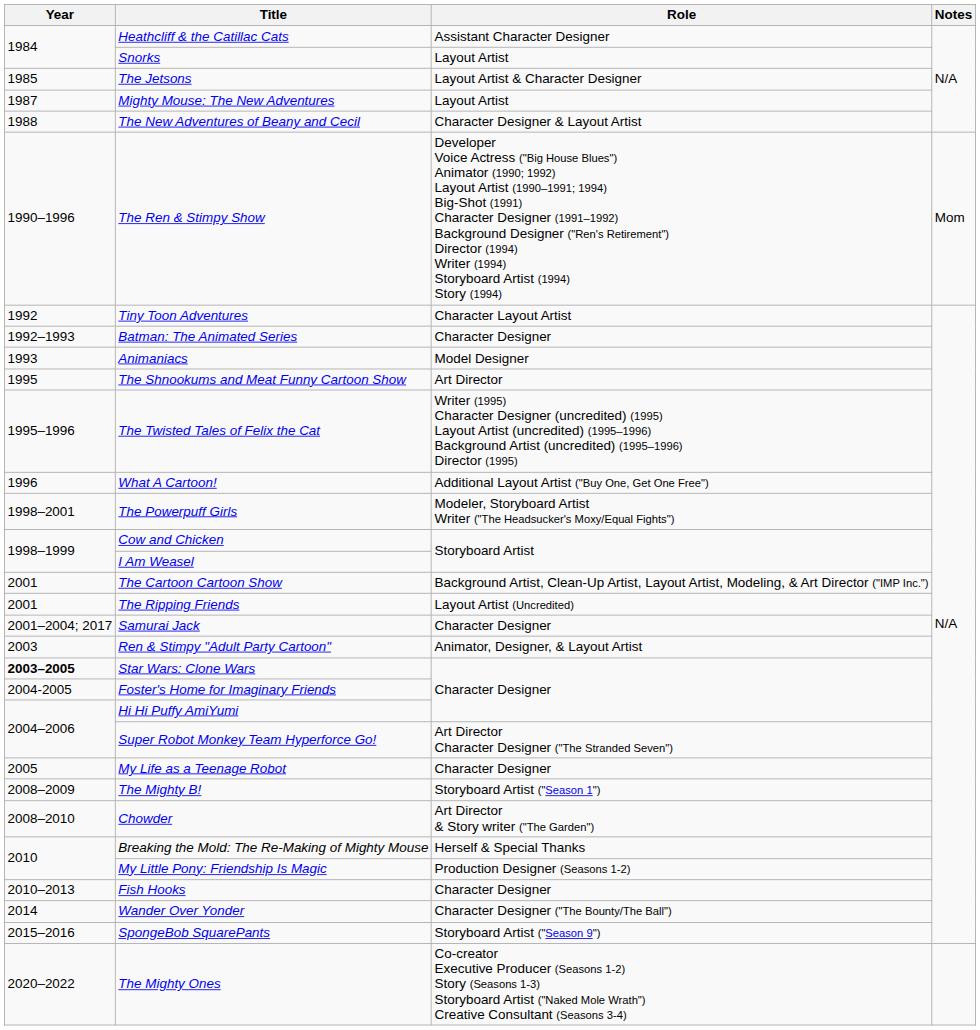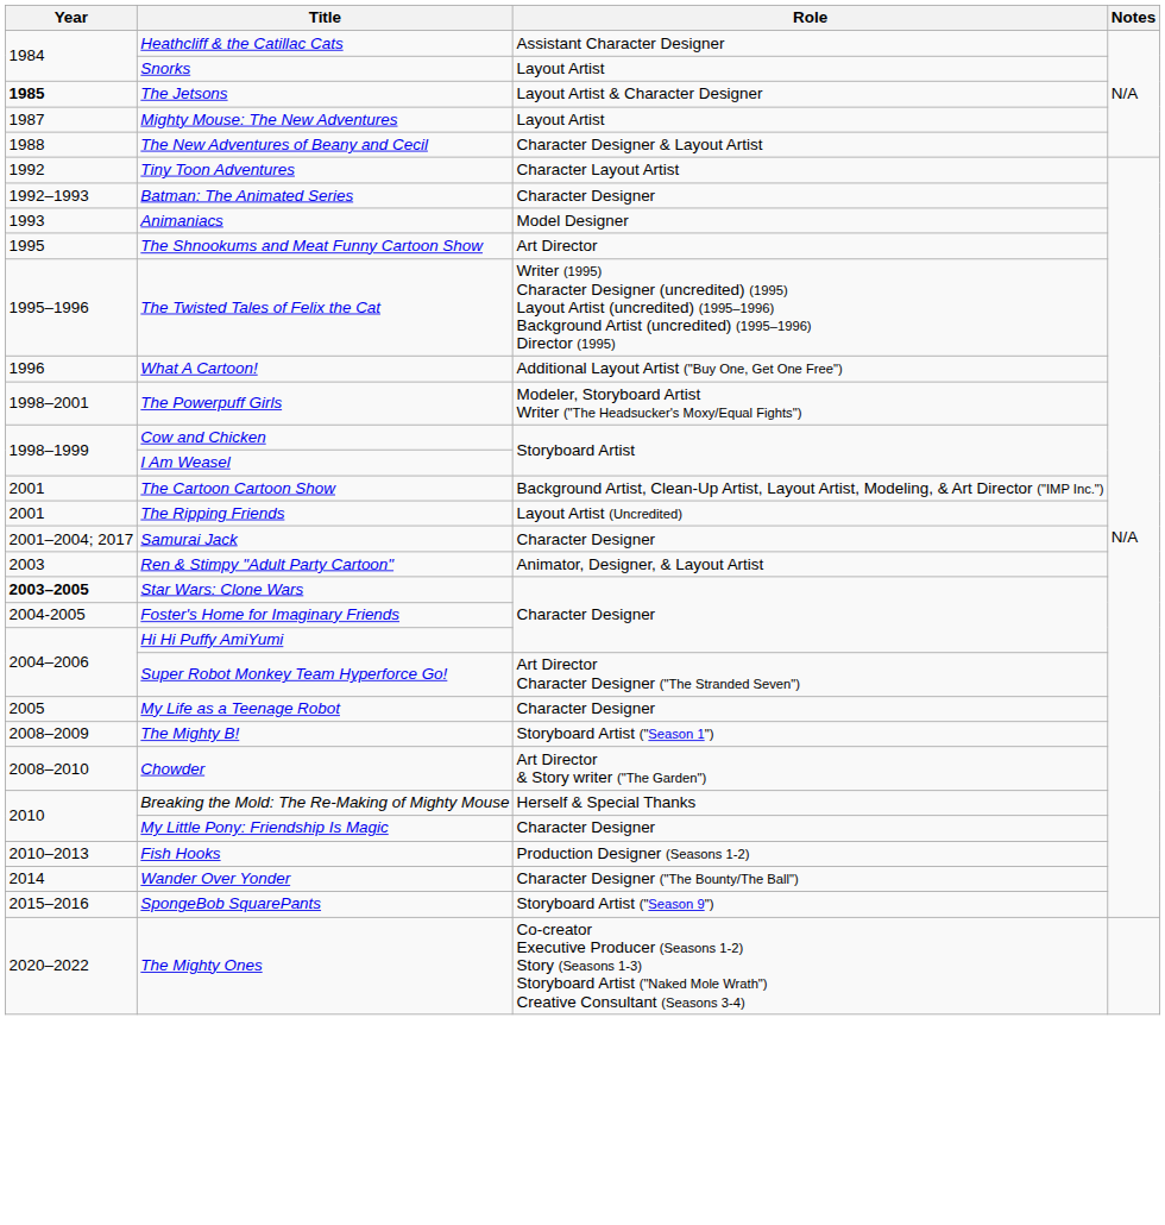 <table class="wikitable">
 <tr>
 <th>Year</th>
 <th>Title</th>
 <th>Role</th>
 <th>Notes</th>
 </tr>
 <tr>
 <td rowspan="2">1984</td>
 <td><em><a href='#'>Heathcliff & the Catillac Cats</a></em></td>
 <td>Assistant Character Designer</td>
 <td rowspan="5">N/A</td>
 </tr>
 <tr>
 <td><em><a href='#'>Snorks</a></em></td>
 <td>Layout Artist</td>
 </tr>
 <tr>
-<td>1985</td>
+<td><strong>1985</strong></td>
 <td><em><a href='#'>The Jetsons</a></em></td>
 <td>Layout Artist & Character Designer</td>
 </tr>
 <tr>
 <td>1987</td>
 <td><em><a href='#'>Mighty Mouse: The New Adventures</a></em></td>
 <td>Layout Artist</td>
 </tr>
 <tr>
 <td>1988</td>
 <td><em><a href='#'>The New Adventures of Beany and Cecil</a></em></td>
 <td>Character Designer & Layout Artist</td>
-</tr>
-<tr>
-<td>1990–1996</td>
-<td><em><a href='#'>The Ren & Stimpy Show</a></em></td>
-<td>Developer<br>Voice Actress <small>("Big House Blues")</small><br>Animator <small>(1990; 1992)</small><br>Layout Artist <small>(1990–1991; 1994)</small><br>Big-Shot <small>(1991)</small><br>Character Designer <small>(1991–1992)</small><br>Background Designer <small>("Ren's Retirement")</small><br>Director <small>(1994)</small><br>Writer <small>(1994)</small><br>Storyboard Artist <small>(1994)</small><br>Story <small>(1994)</small></td>
-<td>Mom</td>
 </tr>
 <tr>
 <td>1992</td>
 <td><em><a href='#'>Tiny Toon Adventures</a></em></td>
 <td>Character Layout Artist</td>
 <td rowspan="25">N/A</td>
 </tr>
 <tr>
 <td>1992–1993</td>
 <td><em><a href='#'>Batman: The Animated Series</a></em></td>
 <td>Character Designer</td>
 </tr>
 <tr>
 <td>1993</td>
 <td><em><a href='#'>Animaniacs</a></em></td>
 <td>Model Designer</td>
 </tr>
 <tr>
 <td>1995</td>
 <td><em><a href='#'>The Shnookums and Meat Funny Cartoon Show</a></em></td>
 <td>Art Director</td>
 </tr>
 <tr>
 <td>1995–1996</td>
 <td><em><a href='#'>The Twisted Tales of Felix the Cat</a></em></td>
 <td>Writer <small>(1995)</small><br>Character Designer (uncredited) <small>(1995)</small><br>Layout Artist (uncredited) <small>(1995–1996)</small><br>Background Artist (uncredited) <small>(1995–1996)</small><br>Director <small>(1995)</small></td>
 </tr>
 <tr>
 <td>1996</td>
 <td><em><a href='#'>What A Cartoon!</a></em></td>
 <td>Additional Layout Artist <small>("Buy One, Get One Free")</small></td>
 </tr>
 <tr>
 <td>1998–2001</td>
 <td><em><a href='#'>The Powerpuff Girls</a></em></td>
 <td>Modeler, Storyboard Artist<br>Writer <small>("The Headsucker's Moxy/Equal Fights")</small></td>
 </tr>
 <tr>
 <td rowspan="2">1998–1999</td>
 <td><em><a href='#'>Cow and Chicken</a></em></td>
 <td rowspan="2">Storyboard Artist</td>
 </tr>
 <tr>
 <td><em><a href='#'>I Am Weasel</a></em></td>
 </tr>
 <tr>
 <td>2001</td>
 <td><em><a href='#'>The Cartoon Cartoon Show</a></em></td>
 <td>Background Artist, Clean-Up Artist, Layout Artist, Modeling, & Art Director <small>("IMP Inc.")</small></td>
 </tr>
 <tr>
 <td>2001</td>
 <td><em><a href='#'>The Ripping Friends</a></em></td>
 <td>Layout Artist <small>(Uncredited)</small></td>
 </tr>
 <tr>
 <td>2001–2004; 2017</td>
 <td><em><a href='#'>Samurai Jack</a></em></td>
 <td>Character Designer</td>
 </tr>
 <tr>
 <td>2003</td>
 <td><em><a href='#'>Ren & Stimpy "Adult Party Cartoon"</a></em></td>
 <td>Animator, Designer, & Layout Artist</td>
 </tr>
 <tr>
 <td><strong>2003–2005</strong></td>
 <td><em><a href='#'>Star Wars: Clone Wars</a></em></td>
 <td rowspan="3">Character Designer</td>
 </tr>
 <tr>
 <td>2004-2005</td>
 <td><em><a href='#'>Foster's Home for Imaginary Friends</a></em></td>
 </tr>
 <tr>
 <td rowspan="2">2004–2006</td>
 <td><em><a href='#'>Hi Hi Puffy AmiYumi</a></em></td>
 </tr>
 <tr>
 <td><em><a href='#'>Super Robot Monkey Team Hyperforce Go!</a></em></td>
 <td>Art Director<br>Character Designer <small>("The Stranded Seven")</small></td>
 </tr>
 <tr>
 <td>2005</td>
 <td><em><a href='#'>My Life as a Teenage Robot</a></em></td>
 <td>Character Designer</td>
 </tr>
 <tr>
 <td>2008–2009</td>
 <td><em><a href='#'>The Mighty B!</a></em></td>
 <td>Storyboard Artist <small>("<a href='#'>Season 1</a>")</small></td>
 </tr>
 <tr>
 <td>2008–2010</td>
 <td><em><a href='#'>Chowder</a></em></td>
 <td>Art Director<br>& Story writer <small>("The Garden")</small></td>
 </tr>
 <tr>
 <td rowspan="2">2010</td>
 <td><em>Breaking the Mold: The Re-Making of Mighty Mouse</em></td>
 <td>Herself & Special Thanks</td>
 </tr>
 <tr>
 <td><em><a href='#'>My Little Pony: Friendship Is Magic</a></em></td>
-<td>Production Designer <small>(Seasons 1-2)</small></td>
+<td>Character Designer</td>
 </tr>
 <tr>
 <td>2010–2013</td>
 <td><em><a href='#'>Fish Hooks</a></em></td>
-<td>Character Designer</td>
+<td>Production Designer <small>(Seasons 1-2)</small></td>
 </tr>
 <tr>
 <td>2014</td>
 <td><em><a href='#'>Wander Over Yonder</a></em></td>
 <td>Character Designer <small>("The Bounty/The Ball")</small></td>
 </tr>
 <tr>
 <td>2015–2016</td>
 <td><em><a href='#'>SpongeBob SquarePants</a></em></td>
 <td>Storyboard Artist <small>("<a href='#'>Season 9</a>")</small></td>
 </tr>
 <tr>
 <td>2020–2022</td>
 <td><em><a href='#'>The Mighty Ones</a></em></td>
 <td>Co-creator<br>Executive Producer <small>(Seasons 1-2)</small><br>Story <small>(Seasons 1-3)</small><br>Storyboard Artist <small>("Naked Mole Wrath")</small><br>Creative Consultant <small>(Seasons 3-4)</small></td>
 </tr>
 </table>
